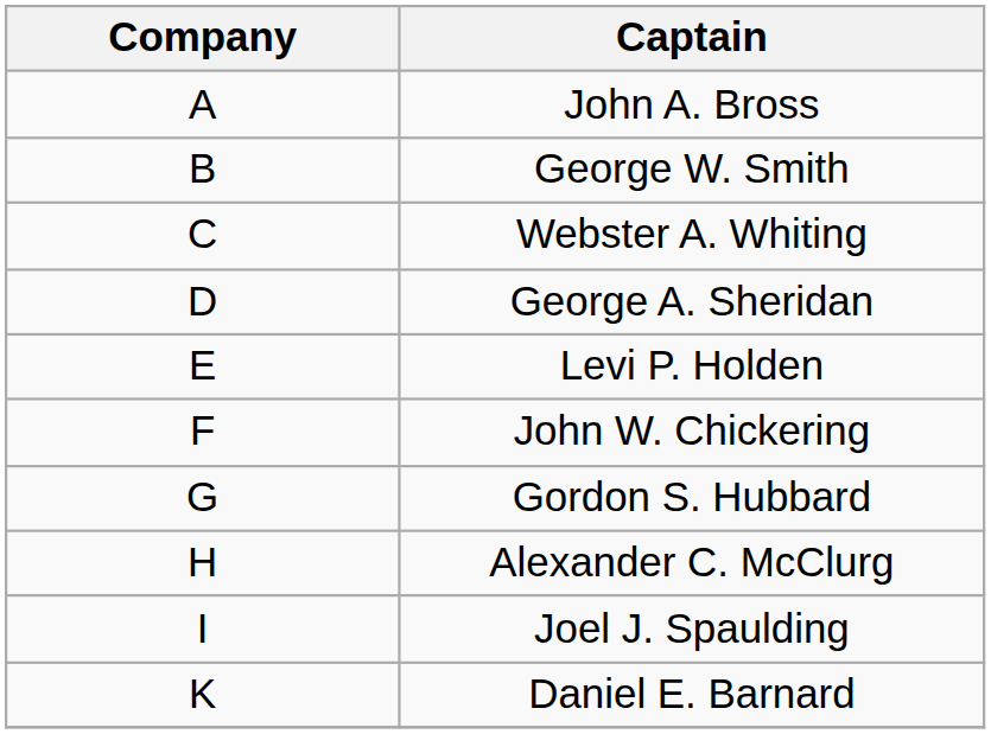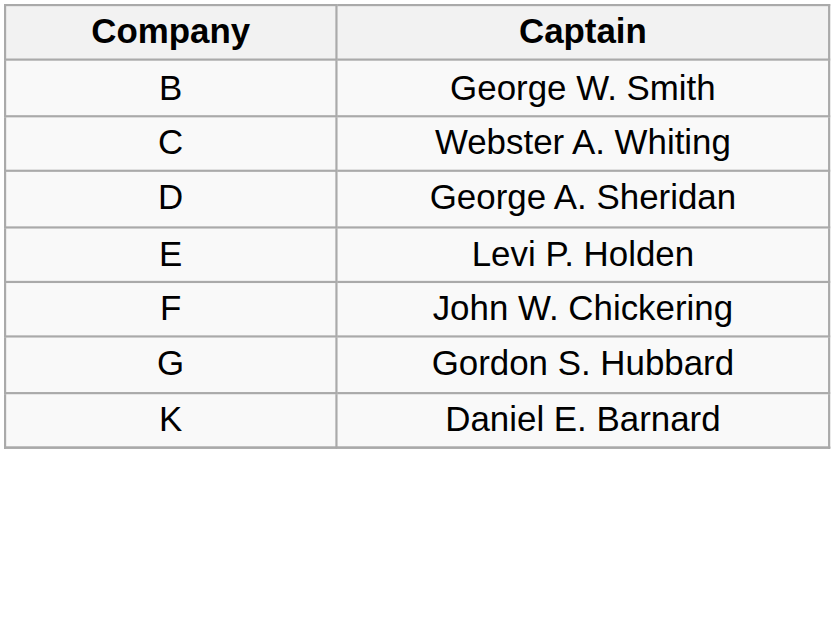 <table class="wikitable" style="text-align:center; width:30%;">
 <tr>
 <th width=10%>Company</th>
 <th width=20%>Captain</th>
-</tr>
-<tr>
-<td rowspan=1>A</td>
-<td>John A. Bross</td>
 </tr>
 <tr>
 <td rowspan=1>B</td>
 <td>George W. Smith</td>
 </tr>
 <tr>
 <td rowspan=1>C</td>
 <td>Webster A. Whiting</td>
 </tr>
 <tr>
 <td rowspan=1>D</td>
 <td>George A. Sheridan</td>
 </tr>
 <tr>
 <td rowspan=1>E</td>
 <td>Levi P. Holden</td>
 </tr>
 <tr>
 <td rowspan=1>F</td>
 <td>John W. Chickering</td>
 </tr>
 <tr>
 <td rowspan=1>G</td>
 <td>Gordon S. Hubbard</td>
 </tr>
 <tr>
-<td rowspan=1>H</td>
-<td>Alexander C. McClurg</td>
-</tr>
-<tr>
-<td rowspan=1>I</td>
-<td>Joel J. Spaulding</td>
-</tr>
-<tr>
 <td rowspan=1>K</td>
 <td>Daniel E. Barnard</td>
 </tr>
 <tr>
 </tr>
 </table>
